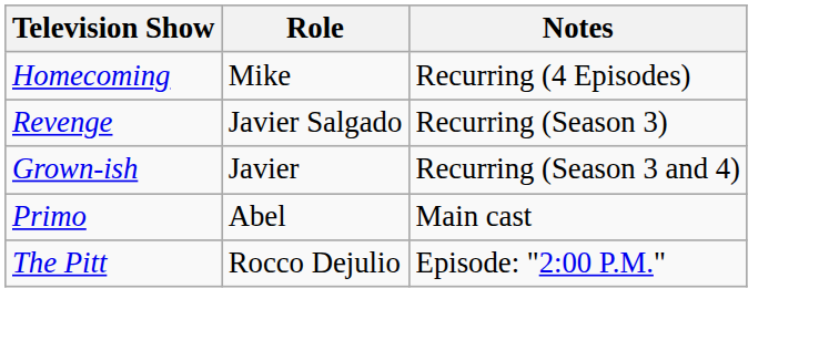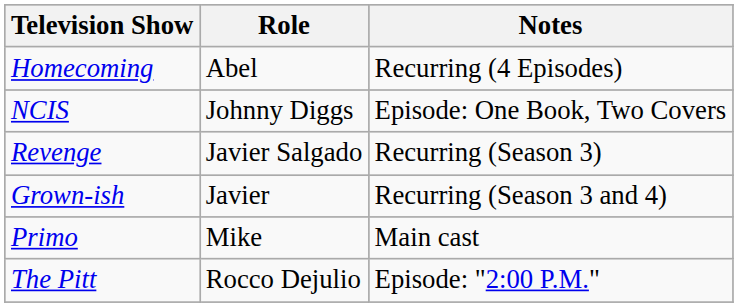 <table class="wikitable">
 <tr>
 <th>Television Show</th>
 <th>Role</th>
 <th>Notes</th>
 </tr>
 <tr>
 <td><em><a href='#'>Homecoming</a></em></td>
-<td>Mike</td>
+<td>Abel</td>
 <td>Recurring (4 Episodes)</td>
+</tr>
+<tr>
+<td><em><a href='#'>NCIS</a></em></td>
+<td>Johnny Diggs</td>
+<td>Episode: One Book, Two Covers</td>
 </tr>
 <tr>
 <td><em><a href='#'>Revenge</a></em></td>
 <td>Javier Salgado</td>
 <td>Recurring (Season 3)</td>
 </tr>
 <tr>
 <td><em><a href='#'>Grown-ish</a></em></td>
 <td>Javier</td>
 <td>Recurring (Season 3 and 4)</td>
 </tr>
 <tr>
 <td><em><a href='#'>Primo</a></em></td>
-<td>Abel</td>
+<td>Mike</td>
 <td>Main cast</td>
 </tr>
 <tr>
 <td><em><a href='#'>The Pitt</a></em></td>
 <td>Rocco Dejulio</td>
 <td>Episode: "<a href='#'>2:00 P.M.</a>"</td>
 </tr>
 </table>
